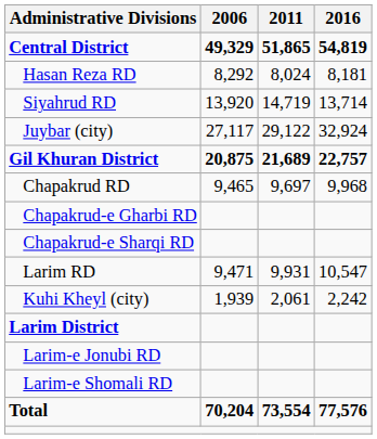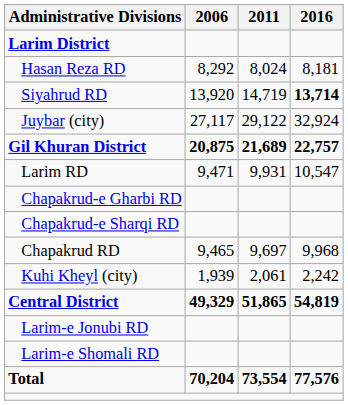 <table class="wikitable">
 <tr>
 <th>Administrative Divisions</th>
 <th>2006</th>
 <th>2011</th>
 <th>2016</th>
 </tr>
 <tr>
-<td><strong><a href='#'>Central District</a></strong></td>
-<td style="text-align: right;"><strong>49,329</strong></td>
-<td style="text-align: right;"><strong>51,865</strong></td>
-<td style="text-align: right;"><strong>54,819</strong></td>
+<td><strong><a href='#'>Larim District</a></strong></td>
+<td style="text-align: right;"></td>
+<td style="text-align: right;"></td>
+<td style="text-align: right;"></td>
 </tr>
 <tr>
 <td style="padding-left: 1em;"><a href='#'>Hasan Reza RD</a></td>
 <td style="text-align: right;">8,292</td>
 <td style="text-align: right;">8,024</td>
 <td style="text-align: right;">8,181</td>
 </tr>
 <tr>
 <td style="padding-left: 1em;"><a href='#'>Siyahrud RD</a></td>
 <td style="text-align: right;">13,920</td>
 <td style="text-align: right;">14,719</td>
-<td style="text-align: right;">13,714</td>
+<td style="text-align: right;"><strong>13,714</strong></td>
 </tr>
 <tr>
 <td style="padding-left: 1em;"><a href='#'>Juybar</a> (city)</td>
 <td style="text-align: right;">27,117</td>
 <td style="text-align: right;">29,122</td>
 <td style="text-align: right;">32,924</td>
 </tr>
 <tr>
 <td><strong><a href='#'>Gil Khuran District</a></strong></td>
 <td style="text-align: right;"><strong>20,875</strong></td>
 <td style="text-align: right;"><strong>21,689</strong></td>
 <td style="text-align: right;"><strong>22,757</strong></td>
 </tr>
 <tr>
-<td style="padding-left: 1em;">Chapakrud RD</td>
-<td style="text-align: right;">9,465</td>
-<td style="text-align: right;">9,697</td>
-<td style="text-align: right;">9,968</td>
+<td style="padding-left: 1em;">Larim RD</td>
+<td style="text-align: right;">9,471</td>
+<td style="text-align: right;">9,931</td>
+<td style="text-align: right;">10,547</td>
 </tr>
 <tr>
 <td style="padding-left: 1em;"><a href='#'>Chapakrud-e Gharbi RD</a></td>
 <td style="text-align: right;"></td>
 <td style="text-align: right;"></td>
 <td style="text-align: right;"></td>
 </tr>
 <tr>
 <td style="padding-left: 1em;"><a href='#'>Chapakrud-e Sharqi RD</a></td>
 <td style="text-align: right;"></td>
 <td style="text-align: right;"></td>
 <td style="text-align: right;"></td>
 </tr>
 <tr>
-<td style="padding-left: 1em;">Larim RD</td>
-<td style="text-align: right;">9,471</td>
-<td style="text-align: right;">9,931</td>
-<td style="text-align: right;">10,547</td>
+<td style="padding-left: 1em;">Chapakrud RD</td>
+<td style="text-align: right;">9,465</td>
+<td style="text-align: right;">9,697</td>
+<td style="text-align: right;">9,968</td>
 </tr>
 <tr>
 <td style="padding-left: 1em;"><a href='#'>Kuhi Kheyl</a> (city)</td>
 <td style="text-align: right;">1,939</td>
 <td style="text-align: right;">2,061</td>
 <td style="text-align: right;">2,242</td>
 </tr>
 <tr>
-<td><strong><a href='#'>Larim District</a></strong></td>
-<td style="text-align: right;"></td>
-<td style="text-align: right;"></td>
-<td style="text-align: right;"></td>
+<td><strong><a href='#'>Central District</a></strong></td>
+<td style="text-align: right;"><strong>49,329</strong></td>
+<td style="text-align: right;"><strong>51,865</strong></td>
+<td style="text-align: right;"><strong>54,819</strong></td>
 </tr>
 <tr>
 <td style="padding-left: 1em;"><a href='#'>Larim-e Jonubi RD</a></td>
 <td style="text-align: right;"></td>
 <td style="text-align: right;"></td>
 <td style="text-align: right;"></td>
 </tr>
 <tr>
 <td style="padding-left: 1em;"><a href='#'>Larim-e Shomali RD</a></td>
 <td style="text-align: right;"></td>
 <td style="text-align: right;"></td>
 <td style="text-align: right;"></td>
 </tr>
 <tr>
 <td><strong>Total</strong></td>
 <td style="text-align: right;"><strong>70,204</strong></td>
 <td style="text-align: right;"><strong>73,554</strong></td>
 <td style="text-align: right;"><strong>77,576</strong></td>
 </tr>
 <tr>
 <td colspan=4></td>
 </tr>
 </table>
